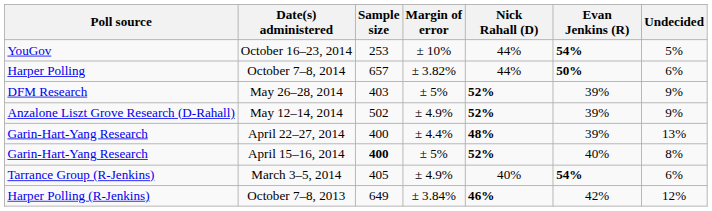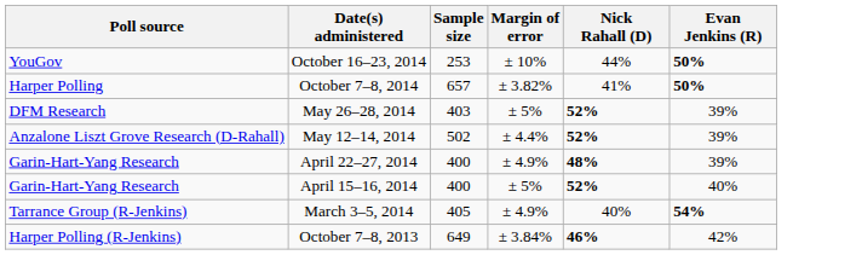 <table class="wikitable">
 <tr>
 <th>Poll source</th>
 <th>Date(s)<br>administered</th>
 <th>Sample<br>size</th>
 <th>Margin of<br>error</th>
 <th style="width:100px;">Nick<br>Rahall (D)</th>
 <th style="width:100px;">Evan<br>Jenkins (R)</th>
-<th>Undecided</th>
 </tr>
 <tr>
 <td><a href='#'>YouGov</a></td>
 <td align=center>October 16–23, 2014</td>
 <td align=center>253</td>
 <td align=center>± 10%</td>
 <td align=center>44%</td>
-<td><strong>54%</strong></td>
-<td align=center>5%</td>
+<td><strong>50%</strong></td>
 </tr>
 <tr>
 <td><a href='#'>Harper Polling</a></td>
 <td align=center>October 7–8, 2014</td>
 <td align=center>657</td>
 <td align=center>± 3.82%</td>
-<td align=center>44%</td>
+<td align=center>41%</td>
 <td><strong>50%</strong></td>
-<td align=center>6%</td>
 </tr>
 <tr>
 <td><a href='#'>DFM Research</a></td>
 <td align=center>May 26–28, 2014</td>
 <td align=center>403</td>
 <td align=center>± 5%</td>
 <td><strong>52%</strong></td>
 <td align=center>39%</td>
-<td align=center>9%</td>
 </tr>
 <tr>
 <td><a href='#'>Anzalone Liszt Grove Research (D-Rahall)</a></td>
 <td align=center>May 12–14, 2014</td>
 <td align=center>502</td>
-<td align=center>± 4.9%</td>
+<td align=center>± 4.4%</td>
 <td><strong>52%</strong></td>
 <td align=center>39%</td>
-<td align=center>9%</td>
 </tr>
 <tr>
 <td><a href='#'>Garin-Hart-Yang Research</a></td>
 <td align=center>April 22–27, 2014</td>
 <td align=center>400</td>
-<td align=center>± 4.4%</td>
+<td align=center>± 4.9%</td>
 <td><strong>48%</strong></td>
 <td align=center>39%</td>
-<td align=center>13%</td>
 </tr>
 <tr>
 <td><a href='#'>Garin-Hart-Yang Research</a></td>
 <td align=center>April 15–16, 2014</td>
-<td align=center><strong>400</strong></td>
+<td align=center>400</td>
 <td align=center>± 5%</td>
 <td><strong>52%</strong></td>
 <td align=center>40%</td>
-<td align=center>8%</td>
 </tr>
 <tr>
 <td><a href='#'>Tarrance Group (R-Jenkins)</a></td>
 <td align=center>March 3–5, 2014</td>
 <td align=center>405</td>
 <td align=center>± 4.9%</td>
 <td align=center>40%</td>
 <td><strong>54%</strong></td>
-<td align=center>6%</td>
 </tr>
 <tr>
 <td><a href='#'>Harper Polling (R-Jenkins)</a></td>
 <td align=center>October 7–8, 2013</td>
 <td align=center>649</td>
 <td align=center>± 3.84%</td>
 <td><strong>46%</strong></td>
 <td align=center>42%</td>
-<td align=center>12%</td>
 </tr>
 </table>
